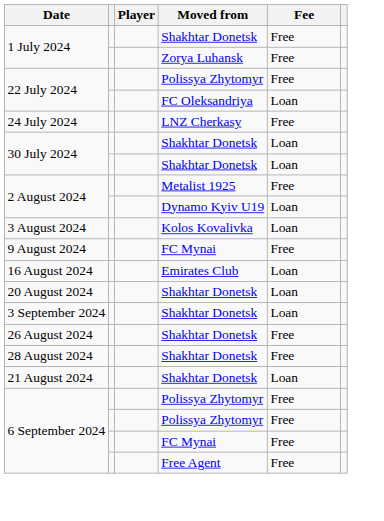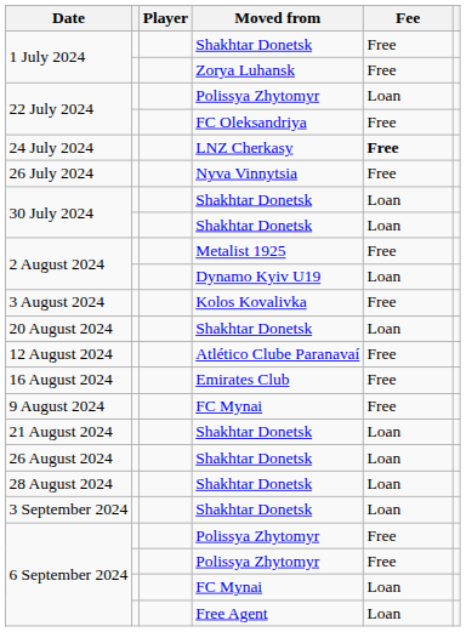 <table class="wikitable plainrowheaders sortable">
 <tr>
 <th scope="col">Date</th>
 <th></th>
 <th scope="col">Player</th>
 <th>Moved from</th>
 <th style="width: 80px;">Fee</th>
 <th></th>
 </tr>
 <tr>
 <td rowspan="2">1 July 2024</td>
 <td align="center"></td>
 <td></td>
 <td> <a href='#'>Shakhtar Donetsk</a></td>
 <td>Free</td>
 <td></td>
 </tr>
 <tr>
 <td align="center"></td>
 <td></td>
 <td> <a href='#'>Zorya Luhansk</a></td>
 <td>Free</td>
 <td></td>
 </tr>
 <tr>
 <td rowspan="2">22 July 2024</td>
 <td align="center"></td>
 <td></td>
 <td> <a href='#'>Polissya Zhytomyr</a></td>
-<td>Free</td>
+<td>Loan</td>
 <td></td>
 </tr>
 <tr>
 <td align="center"></td>
 <td></td>
 <td> <a href='#'>FC Oleksandriya</a></td>
-<td>Loan</td>
+<td>Free</td>
 <td></td>
 </tr>
 <tr>
 <td>24 July 2024</td>
 <td align="center"></td>
 <td></td>
 <td> <a href='#'>LNZ Cherkasy</a></td>
+<td><strong>Free</strong></td>
+<td></td>
+</tr>
+<tr>
+<td>26 July 2024</td>
+<td align="center"></td>
+<td></td>
+<td> <a href='#'>Nyva Vinnytsia</a></td>
 <td>Free</td>
 <td></td>
 </tr>
 <tr>
 <td rowspan="2">30 July 2024</td>
 <td align="center"></td>
 <td></td>
 <td> <a href='#'>Shakhtar Donetsk</a></td>
 <td>Loan</td>
 <td></td>
 </tr>
 <tr>
 <td align="center"></td>
 <td></td>
 <td> <a href='#'>Shakhtar Donetsk</a></td>
 <td>Loan</td>
 <td></td>
 </tr>
 <tr>
 <td rowspan="2">2 August 2024</td>
 <td align="center"></td>
 <td></td>
 <td> <a href='#'>Metalist 1925</a></td>
 <td>Free</td>
 <td></td>
 </tr>
 <tr>
 <td align="center"></td>
 <td></td>
 <td> <a href='#'>Dynamo Kyiv U19</a></td>
 <td>Loan</td>
 <td></td>
 </tr>
 <tr>
 <td>3 August 2024</td>
 <td align="center"></td>
 <td></td>
 <td> <a href='#'>Kolos Kovalivka</a></td>
+<td>Free</td>
+<td></td>
+</tr>
+<tr>
+<td>20 August 2024</td>
+<td align="center"></td>
+<td></td>
+<td> <a href='#'>Shakhtar Donetsk</a></td>
 <td>Loan</td>
+<td></td>
+</tr>
+<tr>
+<td>12 August 2024</td>
+<td align="center"></td>
+<td></td>
+<td> <a href='#'>Atlético Clube Paranavaí</a></td>
+<td>Free</td>
+<td></td>
+</tr>
+<tr>
+<td>16 August 2024</td>
+<td align="center"></td>
+<td></td>
+<td> <a href='#'>Emirates Club</a></td>
+<td>Free</td>
 <td></td>
 </tr>
 <tr>
 <td>9 August 2024</td>
 <td align="center"></td>
 <td></td>
 <td> <a href='#'>FC Mynai</a></td>
 <td>Free</td>
 <td></td>
 </tr>
 <tr>
-<td>16 August 2024</td>
-<td align="center"></td>
-<td></td>
-<td> <a href='#'>Emirates Club</a></td>
-<td>Loan</td>
-<td></td>
-</tr>
-<tr>
-<td>20 August 2024</td>
-<td align="center"></td>
-<td></td>
-<td> <a href='#'>Shakhtar Donetsk</a></td>
-<td>Loan</td>
-<td></td>
-</tr>
-<tr>
-<td>3 September 2024</td>
+<td>21 August 2024</td>
 <td align="center"></td>
 <td></td>
 <td> <a href='#'>Shakhtar Donetsk</a></td>
 <td>Loan</td>
 <td></td>
 </tr>
 <tr>
 <td>26 August 2024</td>
 <td align="center"></td>
 <td></td>
 <td> <a href='#'>Shakhtar Donetsk</a></td>
-<td>Free</td>
+<td>Loan</td>
 <td></td>
 </tr>
 <tr>
 <td>28 August 2024</td>
 <td align="center"></td>
 <td></td>
 <td> <a href='#'>Shakhtar Donetsk</a></td>
-<td>Free</td>
+<td>Loan</td>
 <td></td>
 </tr>
 <tr>
-<td>21 August 2024</td>
+<td>3 September 2024</td>
 <td align="center"></td>
 <td></td>
 <td> <a href='#'>Shakhtar Donetsk</a></td>
 <td>Loan</td>
 <td></td>
 </tr>
 <tr>
 <td rowspan="4">6 September 2024</td>
 <td align="center"></td>
 <td></td>
 <td> <a href='#'>Polissya Zhytomyr</a></td>
 <td>Free</td>
 <td></td>
 </tr>
 <tr>
 <td align="center"></td>
 <td></td>
 <td> <a href='#'>Polissya Zhytomyr</a></td>
 <td>Free</td>
 <td></td>
 </tr>
 <tr>
 <td align="center"></td>
 <td></td>
 <td> <a href='#'>FC Mynai</a></td>
-<td>Free</td>
+<td>Loan</td>
 <td></td>
 </tr>
 <tr>
 <td align="center"></td>
 <td></td>
 <td><a href='#'>Free Agent</a></td>
-<td>Free</td>
+<td>Loan</td>
 <td></td>
 </tr>
 </table>
